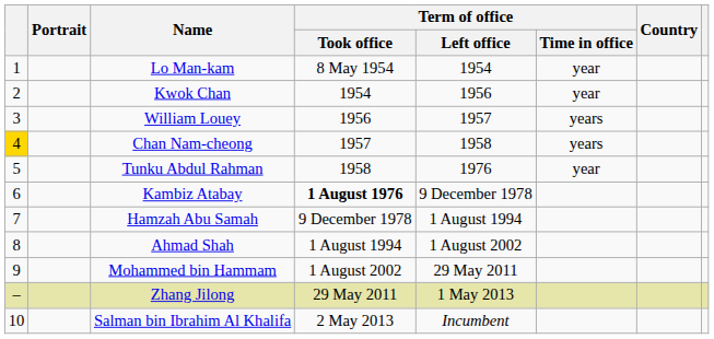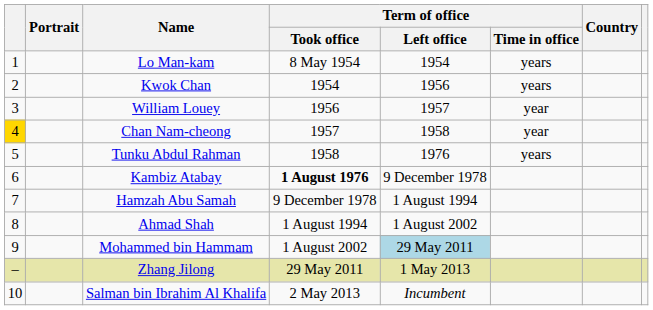 <table class="wikitable" style="text-align:center">
 <tr>
 <th rowspan=2></th>
 <th rowspan=2>Portrait</th>
 <th rowspan=2>Name<br></th>
 <th colspan=3>Term of office</th>
 <th rowspan="2">Country</th>
 <th rowspan="2"></th>
 </tr>
 <tr>
 <th>Took office</th>
 <th>Left office</th>
 <th>Time in office</th>
 </tr>
 <tr>
 <td>1</td>
 <td></td>
 <td><a href='#'>Lo Man-kam</a></td>
 <td>8 May 1954</td>
 <td>1954</td>
-<td> year</td>
+<td> years</td>
 <td align=left></td>
 <td></td>
 </tr>
 <tr>
 <td>2</td>
 <td></td>
 <td><a href='#'>Kwok Chan</a></td>
 <td>1954</td>
 <td>1956</td>
-<td> year</td>
+<td> years</td>
 <td align=left></td>
 <td></td>
 </tr>
 <tr>
 <td>3</td>
 <td></td>
 <td><a href='#'>William Louey</a></td>
 <td>1956</td>
 <td>1957</td>
-<td> years</td>
+<td> year</td>
 <td align=left></td>
 <td></td>
 </tr>
 <tr>
 <td style="background: gold;">4</td>
 <td></td>
 <td><a href='#'>Chan Nam-cheong</a></td>
 <td>1957</td>
 <td>1958</td>
-<td> years</td>
+<td> year</td>
 <td align=left></td>
 <td></td>
 </tr>
 <tr>
 <td>5</td>
 <td></td>
 <td><a href='#'>Tunku Abdul Rahman</a></td>
 <td>1958</td>
 <td>1976</td>
-<td> year</td>
+<td> years</td>
 <td align=left></td>
 <td></td>
 </tr>
 <tr>
 <td>6</td>
 <td></td>
 <td><a href='#'>Kambiz Atabay</a></td>
 <td><strong>1 August 1976</strong></td>
 <td>9 December 1978</td>
 <td></td>
 <td align=left></td>
 </tr>
 <tr>
 <td>7</td>
 <td></td>
 <td><a href='#'>Hamzah Abu Samah</a></td>
 <td>9 December 1978</td>
 <td>1 August 1994</td>
 <td></td>
 <td align=left></td>
 <td></td>
 </tr>
 <tr>
 <td>8</td>
 <td></td>
 <td><a href='#'>Ahmad Shah</a></td>
 <td>1 August 1994</td>
 <td>1 August 2002</td>
 <td></td>
 <td align=left></td>
 <td></td>
 </tr>
 <tr>
 <td>9</td>
 <td></td>
 <td><a href='#'>Mohammed bin Hammam</a></td>
 <td>1 August 2002</td>
-<td>29 May 2011</td>
+<td style="background: lightblue;">29 May 2011</td>
 <td></td>
 <td align=left></td>
 <td></td>
 </tr>
 <tr style="background:#e6e6aa;">
 <td>–</td>
 <td></td>
 <td><a href='#'>Zhang Jilong</a><br></td>
 <td>29 May 2011</td>
 <td>1 May 2013</td>
 <td></td>
 <td align=left></td>
 <td></td>
 </tr>
 <tr>
 <td>10</td>
 <td></td>
 <td><a href='#'>Salman bin Ibrahim Al Khalifa</a></td>
 <td>2 May 2013</td>
 <td><em>Incumbent</em></td>
 <td></td>
 <td align=left></td>
 <td></td>
 </tr>
 </table>
